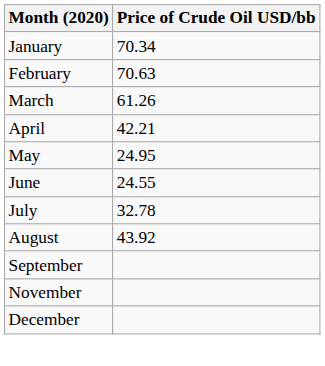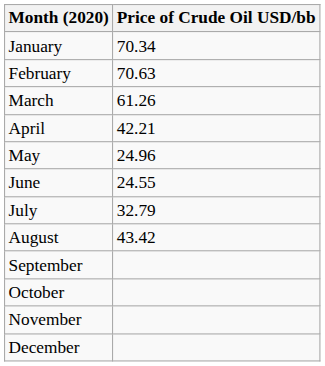 <table class="wikitable">
 <tr>
 <th>Month (2020)</th>
 <th>Price of Crude Oil USD/bb</th>
 </tr>
 <tr>
 <td>January</td>
 <td>70.34</td>
 </tr>
 <tr>
 <td>February</td>
 <td>70.63</td>
 </tr>
 <tr>
 <td>March</td>
 <td>61.26</td>
 </tr>
 <tr>
 <td>April</td>
 <td>42.21</td>
 </tr>
 <tr>
 <td>May</td>
-<td>24.95</td>
+<td>24.96</td>
 </tr>
 <tr>
 <td>June</td>
 <td>24.55</td>
 </tr>
 <tr>
 <td>July</td>
-<td>32.78</td>
+<td>32.79</td>
 </tr>
 <tr>
 <td>August</td>
-<td>43.92</td>
+<td>43.42</td>
 </tr>
 <tr>
 <td>September</td>
+<td></td>
+</tr>
+<tr>
+<td>October</td>
 <td></td>
 </tr>
 <tr>
 <td>November</td>
 <td></td>
 </tr>
 <tr>
 <td>December</td>
 <td></td>
 </tr>
 </table>
